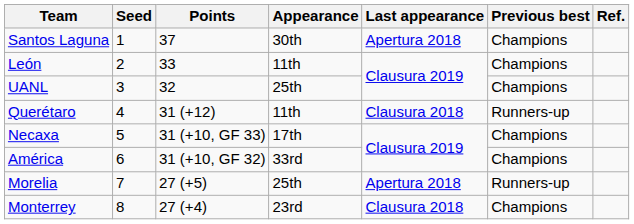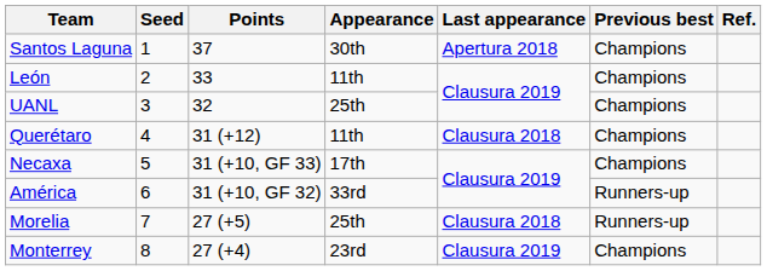 <table class="wikitable">
 <tr>
 <th>Team</th>
 <th>Seed</th>
 <th>Points</th>
 <th>Appearance</th>
 <th>Last appearance</th>
 <th>Previous best</th>
 <th>Ref.</th>
 </tr>
 <tr>
 <td><a href='#'>Santos Laguna</a></td>
 <td>1</td>
 <td>37</td>
 <td>30th</td>
 <td rowspan="1"><a href='#'>Apertura 2018</a></td>
 <td>Champions<br></td>
 <td></td>
 </tr>
 <tr>
 <td><a href='#'>León</a></td>
 <td>2</td>
 <td>33</td>
 <td>11th</td>
 <td rowspan="2"><a href='#'>Clausura 2019</a></td>
 <td>Champions<br></td>
 <td></td>
 </tr>
 <tr>
 <td><a href='#'>UANL</a></td>
 <td>3</td>
 <td>32</td>
 <td>25th</td>
 <td>Champions<br></td>
 <td></td>
 </tr>
 <tr>
 <td><a href='#'>Querétaro</a></td>
 <td>4</td>
 <td>31 (+12)</td>
 <td>11th</td>
 <td rowspan="1"><a href='#'>Clausura 2018</a></td>
-<td>Runners-up<br></td>
+<td>Champions<br></td>
 <td></td>
 </tr>
 <tr>
 <td><a href='#'>Necaxa</a></td>
 <td>5</td>
 <td>31 (+10, GF 33)</td>
 <td>17th</td>
 <td rowspan="2"><a href='#'>Clausura 2019</a></td>
 <td>Champions<br></td>
 <td></td>
 </tr>
 <tr>
 <td><a href='#'>América</a></td>
 <td>6</td>
 <td>31 (+10, GF 32)</td>
 <td>33rd</td>
-<td>Champions<br></td>
+<td>Runners-up<br></td>
 <td></td>
 </tr>
 <tr>
 <td><a href='#'>Morelia</a></td>
 <td>7</td>
 <td>27 (+5)</td>
 <td>25th</td>
-<td rowspan="1"><a href='#'>Apertura 2018</a></td>
+<td rowspan="1"><a href='#'>Clausura 2018</a></td>
 <td>Runners-up<br></td>
 <td></td>
 </tr>
 <tr>
 <td><a href='#'>Monterrey</a></td>
 <td>8</td>
 <td>27 (+4)</td>
 <td>23rd</td>
-<td rowspan="1"><a href='#'>Clausura 2018</a></td>
+<td rowspan="1"><a href='#'>Clausura 2019</a></td>
 <td>Champions<br></td>
 <td></td>
 </tr>
 </table>
